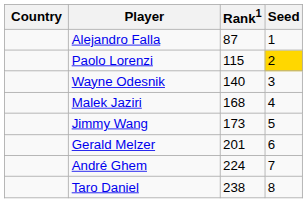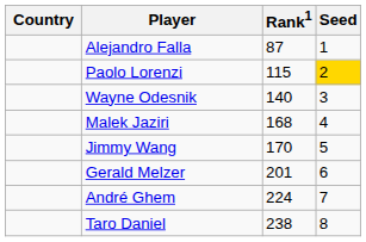 <table class="sortable wikitable">
 <tr>
 <th width="70">Country</th>
 <th width="175">Player</th>
 <th>Rank<sup>1</sup></th>
 <th>Seed</th>
 </tr>
 <tr>
 <td></td>
 <td><a href='#'>Alejandro Falla</a></td>
 <td>87</td>
 <td>1</td>
 </tr>
 <tr>
 <td></td>
 <td><a href='#'>Paolo Lorenzi</a></td>
 <td>115</td>
 <td style="background: gold;">2</td>
 </tr>
 <tr>
 <td></td>
 <td><a href='#'>Wayne Odesnik</a></td>
 <td>140</td>
 <td>3</td>
 </tr>
 <tr>
 <td></td>
 <td><a href='#'>Malek Jaziri</a></td>
 <td>168</td>
 <td>4</td>
 </tr>
 <tr>
 <td></td>
 <td><a href='#'>Jimmy Wang</a></td>
-<td>173</td>
+<td>170</td>
 <td>5</td>
 </tr>
 <tr>
 <td></td>
 <td><a href='#'>Gerald Melzer</a></td>
 <td>201</td>
 <td>6</td>
 </tr>
 <tr>
 <td></td>
 <td><a href='#'>André Ghem</a></td>
 <td>224</td>
 <td>7</td>
 </tr>
 <tr>
 <td></td>
 <td><a href='#'>Taro Daniel</a></td>
 <td>238</td>
 <td>8</td>
 </tr>
 </table>
